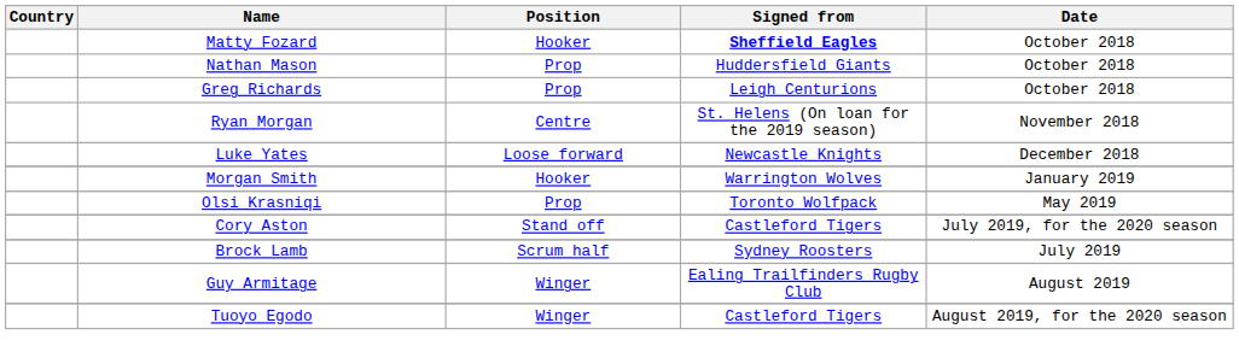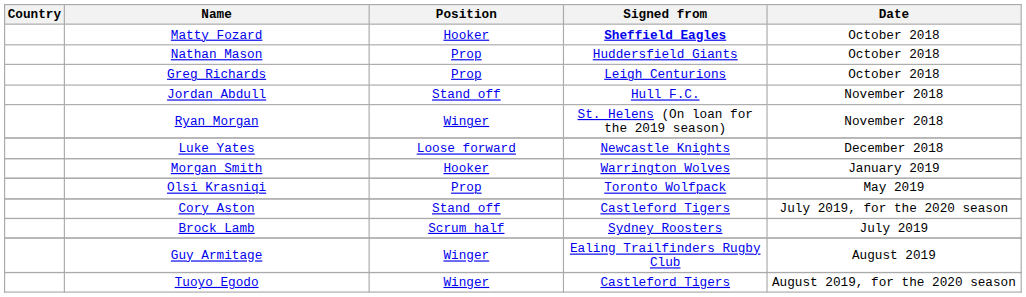 <table class="wikitable sortable"  style="width:70%; font-size:85%;">
 <tr style="background:#efefef;">
 <th width=5%>Country</th>
 <th width=30%>Name</th>
 <th !width=30%>Position</th>
 <th width=20%>Signed from</th>
 <th width=25%>Date</th>
 </tr>
 <tr style="background:#fff;">
 <td align=center></td>
 <td align=center><a href='#'>Matty Fozard</a></td>
 <td align=center><a href='#'>Hooker</a></td>
 <td align=center><strong><a href='#'>Sheffield Eagles</a></strong></td>
 <td align=center>October 2018</td>
 </tr>
 <tr style="background:#fff;">
 <td align=center></td>
 <td align=center><a href='#'>Nathan Mason</a></td>
 <td align=center><a href='#'>Prop</a></td>
 <td align=center><a href='#'>Huddersfield Giants</a></td>
 <td align=center>October 2018</td>
 </tr>
 <tr style="background:#fff;">
 <td align=center></td>
 <td align=center><a href='#'>Greg Richards</a></td>
 <td align=center><a href='#'>Prop</a></td>
 <td align=center><a href='#'>Leigh Centurions</a></td>
 <td align=center>October 2018</td>
 </tr>
 <tr style="background:#fff;">
 <td align=center></td>
+<td align=center><a href='#'>Jordan Abdull</a></td>
+<td align=center><a href='#'>Stand off</a></td>
+<td align=center><a href='#'>Hull F.C.</a></td>
+<td align=center>November 2018</td>
+</tr>
+<tr style="background:#fff;">
+<td align=center></td>
 <td align=center><a href='#'>Ryan Morgan</a></td>
-<td align=center><a href='#'>Centre</a></td>
+<td align=center><a href='#'>Winger</a></td>
 <td align=center> <a href='#'>St. Helens</a> (On loan for the 2019 season)</td>
 <td align=center>November 2018</td>
 </tr>
 <tr>
 </tr>
 <tr style="background:#fff;">
 <td align=center></td>
 <td align=center><a href='#'>Luke Yates</a></td>
 <td align=center><a href='#'>Loose forward</a></td>
 <td align=center> <a href='#'>Newcastle Knights</a></td>
 <td align=center>December 2018</td>
 </tr>
 <tr>
 </tr>
 <tr style="background:#fff;">
 <td align=center></td>
 <td align=center><a href='#'>Morgan Smith</a></td>
 <td align=center><a href='#'>Hooker</a></td>
 <td align=center> <a href='#'>Warrington Wolves</a></td>
 <td align=center>January 2019</td>
 </tr>
 <tr>
 </tr>
 <tr style="background:#fff;">
 <td align=center></td>
 <td align=center><a href='#'>Olsi Krasniqi</a></td>
 <td align=center><a href='#'>Prop</a></td>
 <td align=center> <a href='#'>Toronto Wolfpack</a></td>
 <td align=center>May 2019</td>
 </tr>
 <tr>
 </tr>
 <tr style="background:#fff;">
 <td align=center></td>
 <td align=center><a href='#'>Cory Aston</a></td>
 <td align=center><a href='#'>Stand off</a></td>
 <td align=center> <a href='#'>Castleford Tigers</a></td>
 <td align=center>July 2019, for the 2020 season</td>
 </tr>
 <tr>
 </tr>
 <tr style="background:#fff;">
 <td align=center></td>
 <td align=center><a href='#'>Brock Lamb</a></td>
 <td align=center><a href='#'>Scrum half</a></td>
 <td align=center> <a href='#'>Sydney Roosters</a></td>
 <td align=center>July 2019</td>
 </tr>
 <tr>
 </tr>
 <tr style="background:#fff;">
 <td align=center></td>
 <td align=center><a href='#'>Guy Armitage</a></td>
 <td align=center><a href='#'>Winger</a></td>
 <td align=center><a href='#'>Ealing Trailfinders Rugby Club</a></td>
 <td align=center>August 2019</td>
 </tr>
 <tr>
 </tr>
 <tr style="background:#fff;">
 <td align=center></td>
 <td align=center><a href='#'>Tuoyo Egodo</a></td>
 <td align=center><a href='#'>Winger</a></td>
 <td align=center> <a href='#'>Castleford Tigers</a></td>
 <td align=center>August 2019, for the 2020 season</td>
 </tr>
 </table>
